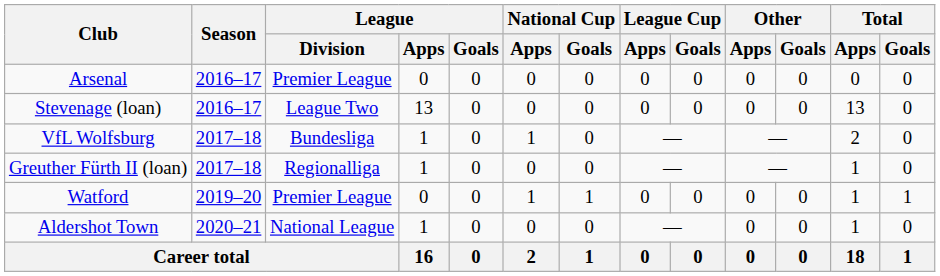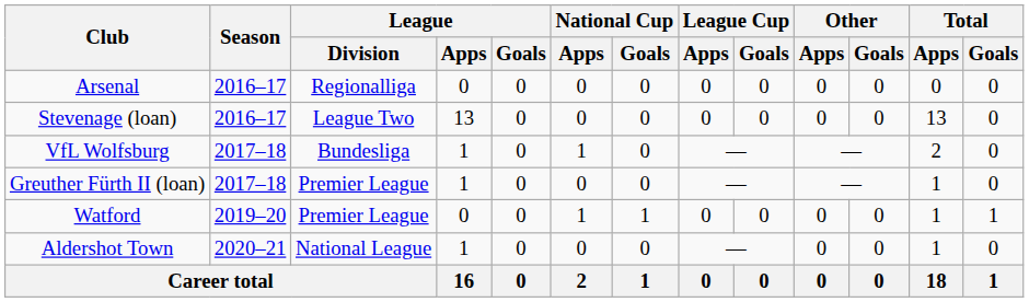 <table class="wikitable" style="text-align: center">
 <tr>
 <th rowspan="2">Club</th>
 <th rowspan="2">Season</th>
 <th colspan="3">League</th>
 <th colspan="2">National Cup</th>
 <th colspan="2">League Cup</th>
 <th colspan="2">Other</th>
 <th colspan="2">Total</th>
 </tr>
 <tr>
 <th>Division</th>
 <th>Apps</th>
 <th>Goals</th>
 <th>Apps</th>
 <th>Goals</th>
 <th>Apps</th>
 <th>Goals</th>
 <th>Apps</th>
 <th>Goals</th>
 <th>Apps</th>
 <th>Goals</th>
 </tr>
 <tr>
 <td><a href='#'>Arsenal</a></td>
 <td><a href='#'>2016–17</a></td>
-<td><a href='#'>Premier League</a></td>
+<td><a href='#'>Regionalliga</a></td>
 <td>0</td>
 <td>0</td>
 <td>0</td>
 <td>0</td>
 <td>0</td>
 <td>0</td>
 <td>0</td>
 <td>0</td>
 <td>0</td>
 <td>0</td>
 </tr>
 <tr>
 <td><a href='#'>Stevenage</a> (loan)</td>
 <td><a href='#'>2016–17</a></td>
 <td><a href='#'>League Two</a></td>
 <td>13</td>
 <td>0</td>
 <td>0</td>
 <td>0</td>
 <td>0</td>
 <td>0</td>
 <td>0</td>
 <td>0</td>
 <td>13</td>
 <td>0</td>
 </tr>
 <tr>
 <td><a href='#'>VfL Wolfsburg</a></td>
 <td><a href='#'>2017–18</a></td>
 <td><a href='#'>Bundesliga</a></td>
 <td>1</td>
 <td>0</td>
 <td>1</td>
 <td>0</td>
 <td colspan="2">—</td>
 <td colspan="2">—</td>
 <td>2</td>
 <td>0</td>
 </tr>
 <tr>
 <td><a href='#'>Greuther Fürth II</a> (loan)</td>
 <td><a href='#'>2017–18</a></td>
-<td><a href='#'>Regionalliga</a></td>
+<td><a href='#'>Premier League</a></td>
 <td>1</td>
 <td>0</td>
 <td>0</td>
 <td>0</td>
 <td colspan="2">—</td>
 <td colspan="2">—</td>
 <td>1</td>
 <td>0</td>
 </tr>
 <tr>
 <td><a href='#'>Watford</a></td>
 <td><a href='#'>2019–20</a></td>
 <td><a href='#'>Premier League</a></td>
 <td>0</td>
 <td>0</td>
 <td>1</td>
 <td>1</td>
 <td>0</td>
 <td>0</td>
 <td>0</td>
 <td>0</td>
 <td>1</td>
 <td>1</td>
 </tr>
 <tr>
 <td><a href='#'>Aldershot Town</a></td>
 <td><a href='#'>2020–21</a></td>
 <td><a href='#'>National League</a></td>
 <td>1</td>
 <td>0</td>
 <td>0</td>
 <td>0</td>
 <td colspan="2">—</td>
 <td>0</td>
 <td>0</td>
 <td>1</td>
 <td>0</td>
 </tr>
 <tr>
 <th colspan="3">Career total</th>
 <th>16</th>
 <th>0</th>
 <th>2</th>
 <th>1</th>
 <th>0</th>
 <th>0</th>
 <th>0</th>
 <th>0</th>
 <th>18</th>
 <th>1</th>
 </tr>
 </table>
